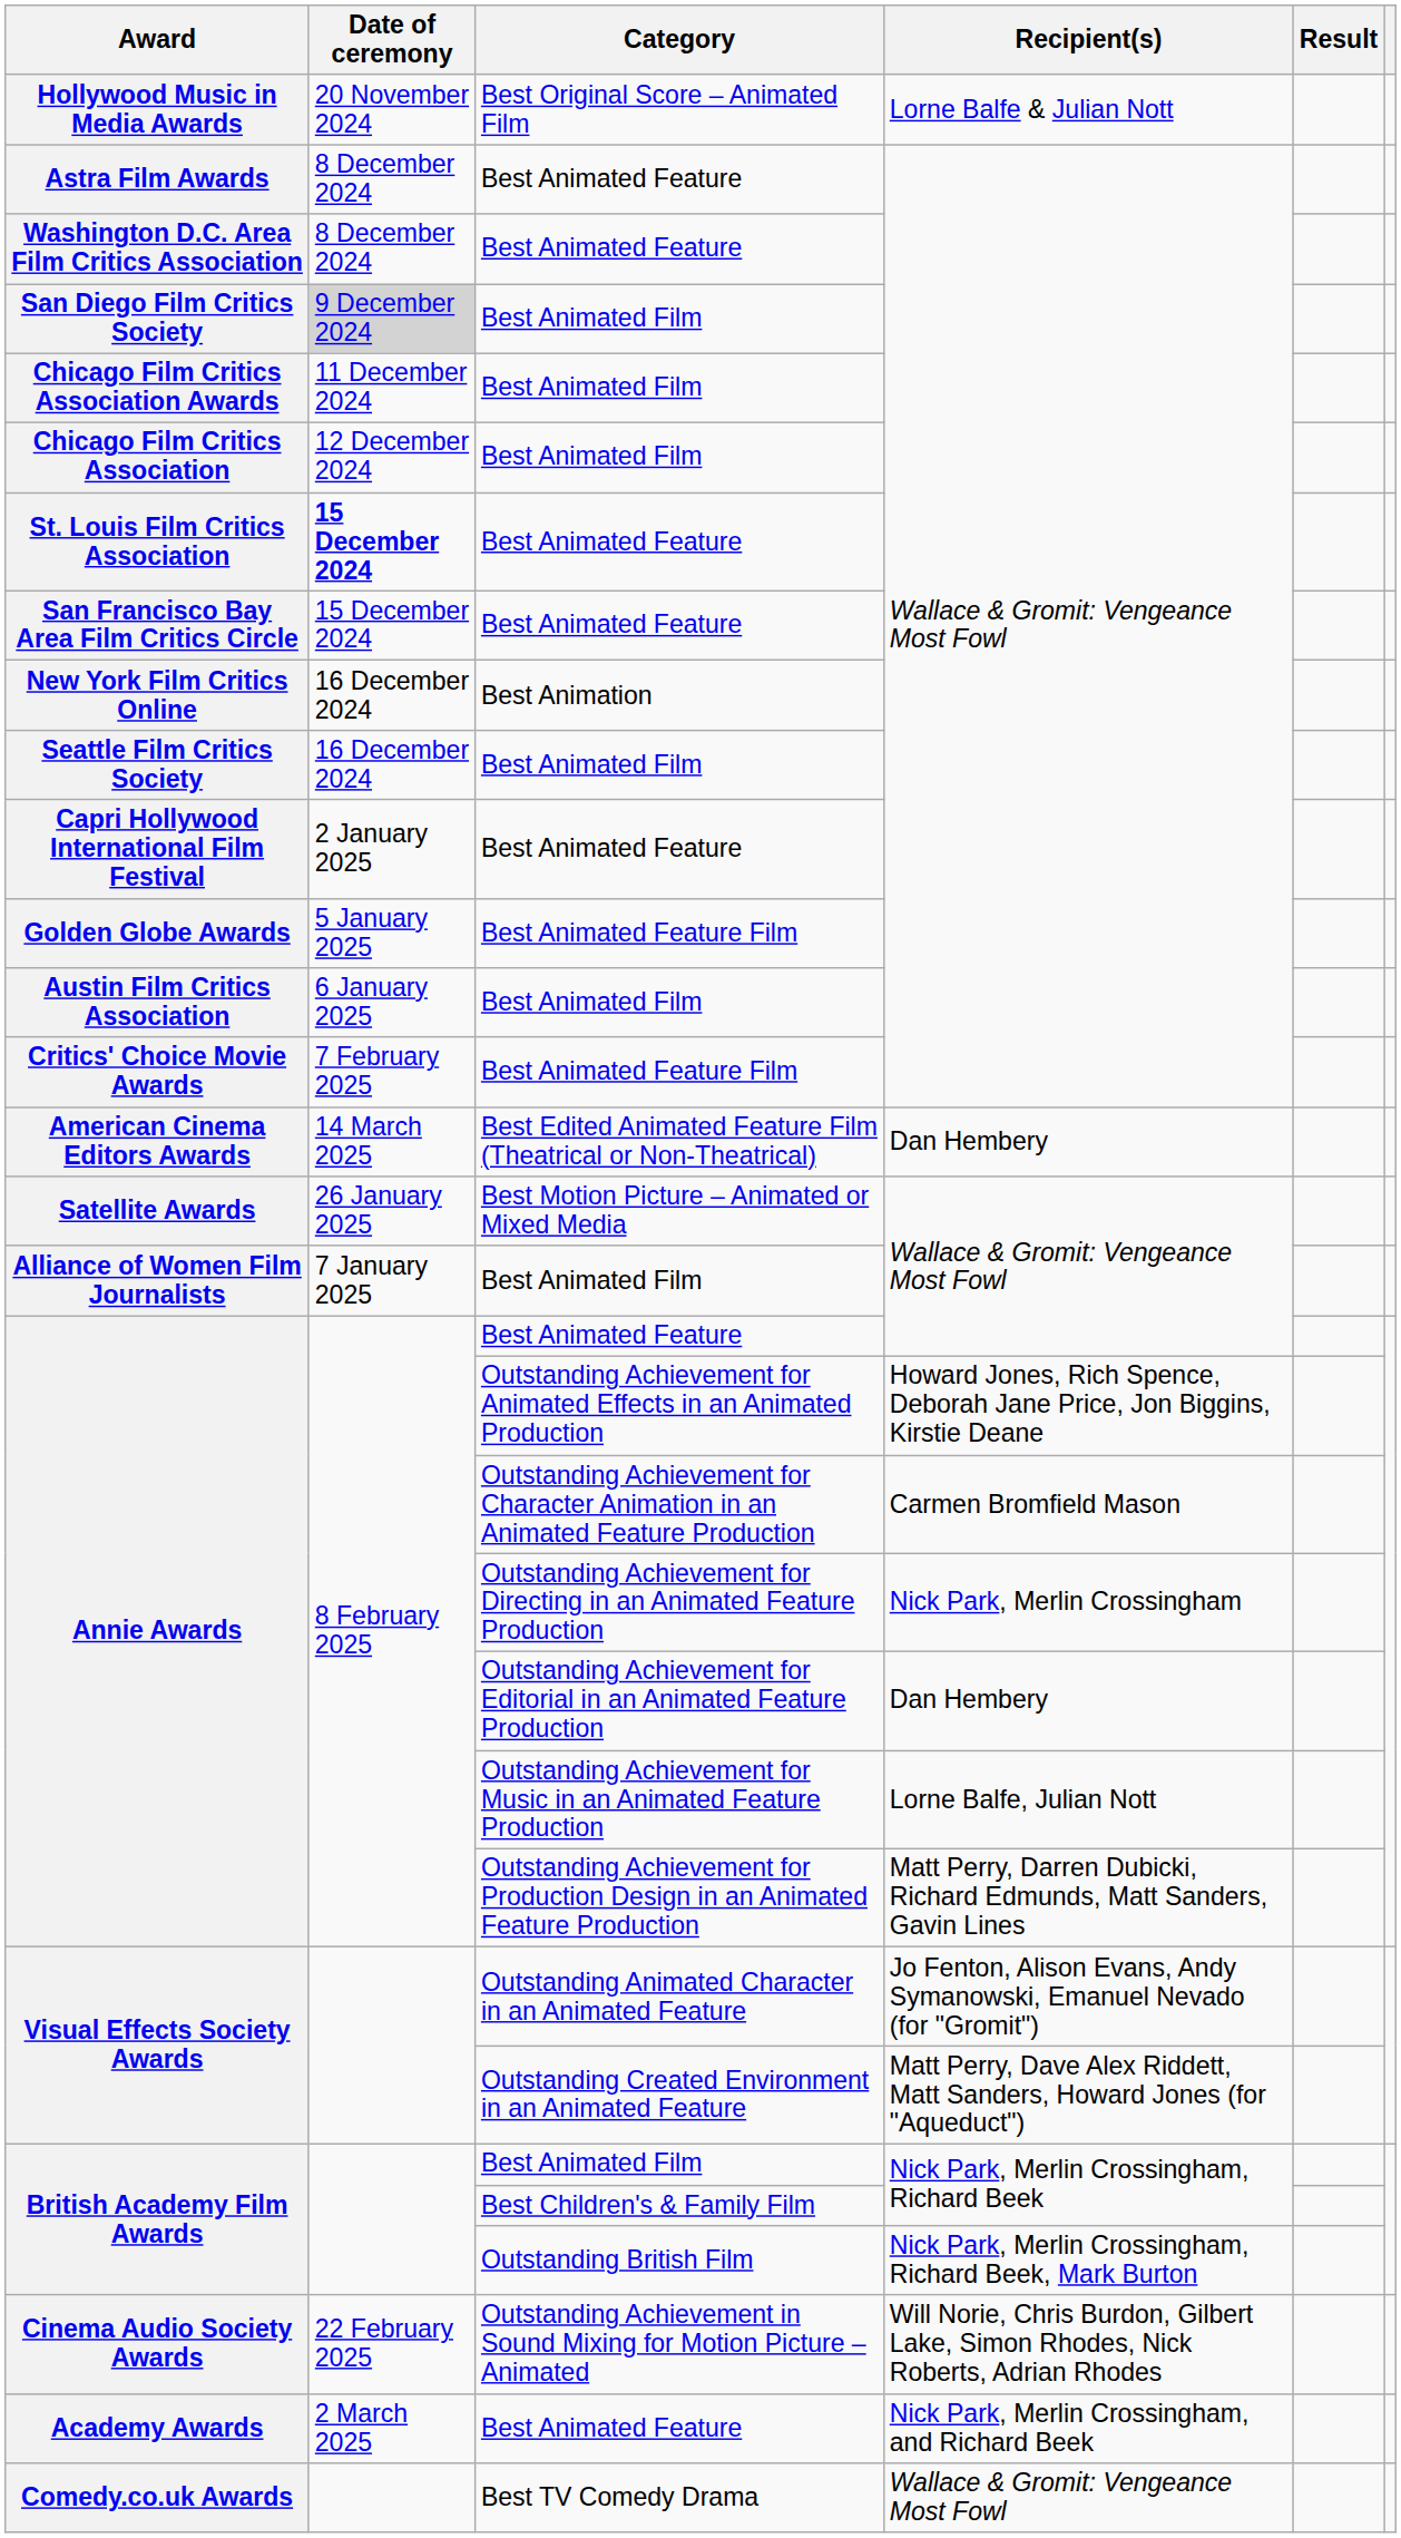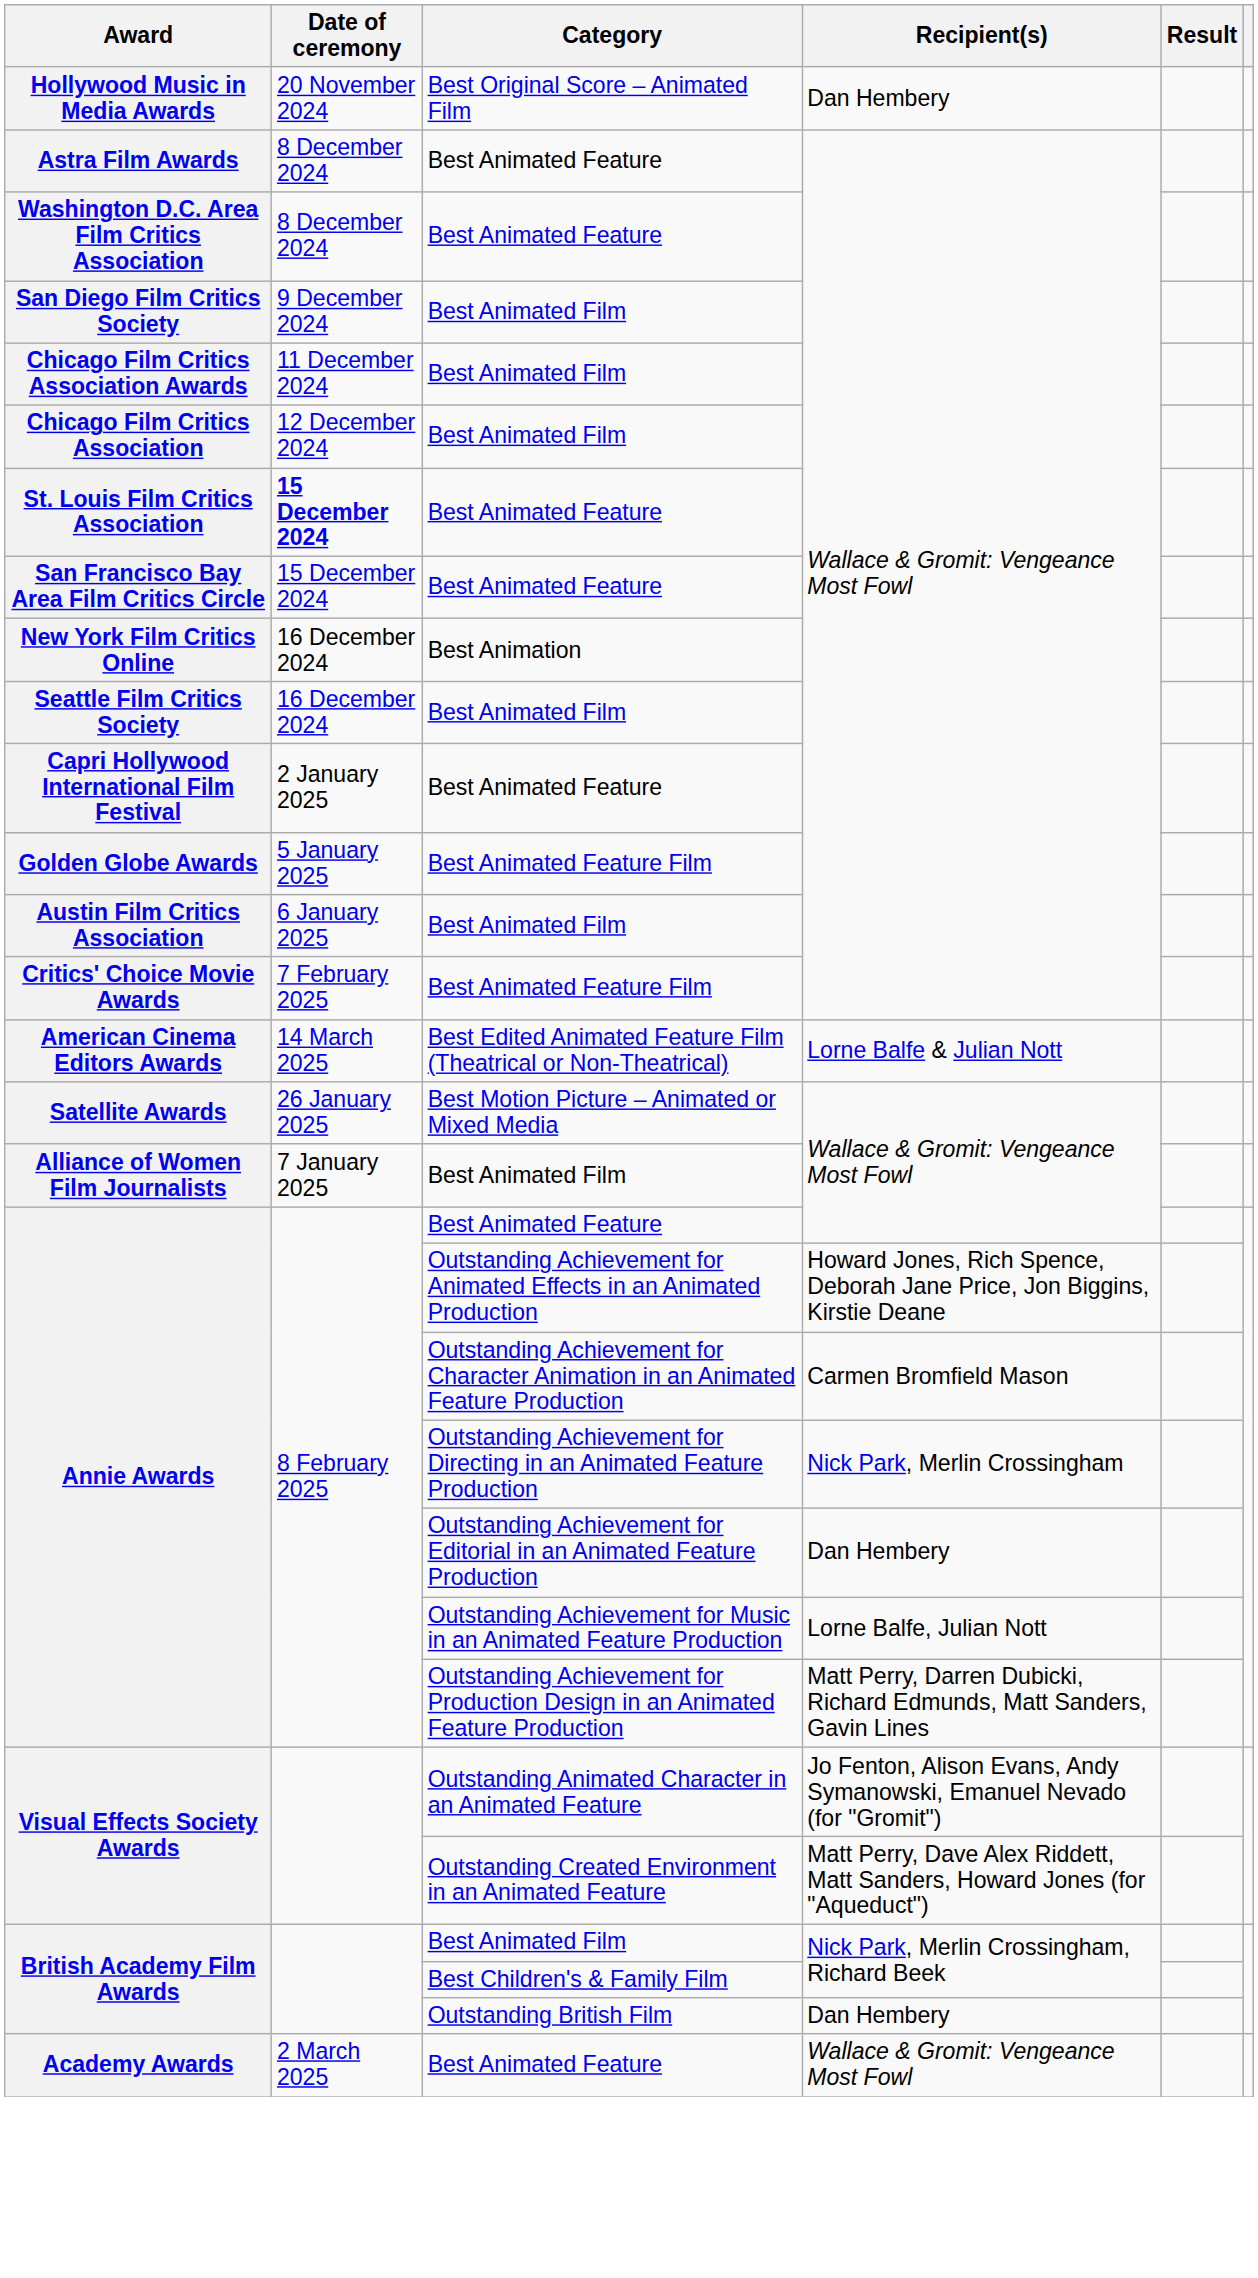 <table class="wikitable sortable plainrowheaders">
 <tr>
 <th scope="col">Award</th>
 <th scope="col">Date of ceremony</th>
 <th scope="col">Category</th>
 <th scope="col">Recipient(s)</th>
 <th>Result</th>
 <th class="unsortable" scope="col"></th>
 </tr>
 <tr>
 <th scope="row"><a href='#'>Hollywood Music in Media Awards</a></th>
 <td><a href='#'>20 November 2024</a></td>
 <td><a href='#'>Best Original Score – Animated Film</a></td>
-<td><a href='#'>Lorne Balfe</a> & <a href='#'>Julian Nott</a></td>
+<td>Dan Hembery</td>
 <td></td>
 <td align="center"></td>
 </tr>
 <tr>
 <th scope="row"><a href='#'>Astra Film Awards</a></th>
 <td><a href='#'>8 December 2024</a></td>
 <td>Best Animated Feature</td>
 <td rowspan="13"><em>Wallace & Gromit: Vengeance Most Fowl</em></td>
 <td></td>
 <td align="center"></td>
 </tr>
 <tr>
 <th scope="row"><a href='#'>Washington D.C. Area Film Critics Association</a></th>
 <td><a href='#'>8 December 2024</a></td>
 <td><a href='#'>Best Animated Feature</a></td>
 <td></td>
 <td align="center"></td>
 </tr>
 <tr>
 <th scope="row"><a href='#'>San Diego Film Critics Society</a></th>
-<td style="background: lightgrey;"><a href='#'>9 December 2024</a></td>
+<td><a href='#'>9 December 2024</a></td>
 <td><a href='#'>Best Animated Film</a></td>
 <td></td>
 <td align="center" rowspan="1"></td>
 </tr>
 <tr>
 <th scope="row"><a href='#'>Chicago Film Critics Association Awards</a></th>
 <td><a href='#'>11 December 2024</a></td>
 <td><a href='#'>Best Animated Film</a></td>
 <td></td>
 <td align="center" rowspan="1"></td>
 </tr>
 <tr>
 <th rowspan="1" scope="row"><a href='#'>Chicago Film Critics Association</a></th>
 <td rowspan="1"><a href='#'>12 December 2024</a></td>
 <td><a href='#'>Best Animated Film</a></td>
 <td></td>
 <td align="center"></td>
 </tr>
 <tr>
 <th scope="row"><a href='#'>St. Louis Film Critics Association</a></th>
 <td><strong><a href='#'>15 December 2024</a></strong></td>
 <td><a href='#'>Best Animated Feature</a></td>
 <td></td>
 <td align="center" rowspan="1"></td>
 </tr>
 <tr>
 <th scope="row"><a href='#'>San Francisco Bay Area Film Critics Circle</a></th>
 <td><a href='#'>15 December 2024</a></td>
 <td><a href='#'>Best Animated Feature</a></td>
 <td></td>
 <td align="center"></td>
 </tr>
 <tr>
 <th scope="row"><a href='#'>New York Film Critics Online</a></th>
 <td>16 December 2024</td>
 <td>Best Animation</td>
 <td></td>
 <td align="center"></td>
 </tr>
 <tr>
 <th scope="row"><a href='#'>Seattle Film Critics Society</a></th>
 <td><a href='#'>16 December 2024</a></td>
 <td><a href='#'>Best Animated Film</a></td>
 <td></td>
 <td align="center" rowspan="1"></td>
 </tr>
 <tr>
 <th scope="row"><a href='#'>Capri Hollywood International Film Festival</a></th>
 <td>2 January 2025</td>
 <td>Best Animated Feature</td>
 <td></td>
 <td align="center" rowspan="1"></td>
 </tr>
 <tr>
 <th scope="row"><a href='#'>Golden Globe Awards</a></th>
 <td><a href='#'>5 January 2025</a></td>
 <td><a href='#'>Best Animated Feature Film</a></td>
 <td></td>
 <td align="center" rowspan="1"></td>
 </tr>
 <tr>
 <th scope="row"><a href='#'>Austin Film Critics Association</a></th>
 <td><a href='#'>6 January 2025</a></td>
 <td><a href='#'>Best Animated Film</a></td>
 <td></td>
 <td align="center"></td>
 </tr>
 <tr>
 <th scope="row"><a href='#'>Critics' Choice Movie Awards</a></th>
 <td><a href='#'>7 February 2025</a></td>
 <td><a href='#'>Best Animated Feature Film</a></td>
 <td></td>
 <td align="center" rowspan="1"></td>
 </tr>
 <tr>
 <th scope="row"><a href='#'>American Cinema Editors Awards</a></th>
 <td><a href='#'>14 March 2025</a></td>
 <td><a href='#'>Best Edited Animated Feature Film (Theatrical or Non-Theatrical)</a></td>
-<td>Dan Hembery</td>
+<td><a href='#'>Lorne Balfe</a> & <a href='#'>Julian Nott</a></td>
 <td></td>
 <td align="center"></td>
 </tr>
 <tr>
 <th rowspan="1" scope="row"><a href='#'>Satellite Awards</a></th>
 <td rowspan="1"><a href='#'>26 January 2025</a></td>
 <td><a href='#'>Best Motion Picture – Animated or Mixed Media</a></td>
 <td rowspan="3"><em>Wallace & Gromit: Vengeance Most Fowl</em></td>
 <td></td>
 <td rowspan="1" align="center"></td>
 </tr>
 <tr>
 <th scope="row"><a href='#'>Alliance of Women Film Journalists</a></th>
 <td>7 January 2025</td>
 <td>Best Animated Film</td>
 <td></td>
 <td align="center"></td>
 </tr>
 <tr>
 <th scope="row" rowspan="7"><a href='#'>Annie Awards</a></th>
 <td rowspan="7"><a href='#'>8 February 2025</a></td>
 <td><a href='#'>Best Animated Feature</a></td>
 <td></td>
 <td align="center" rowspan="7"></td>
 </tr>
 <tr>
 <td><a href='#'>Outstanding Achievement for Animated Effects in an Animated Production</a></td>
 <td>Howard Jones, Rich Spence, Deborah Jane Price, Jon Biggins, Kirstie Deane</td>
 <td></td>
 </tr>
 <tr>
 <td><a href='#'>Outstanding Achievement for Character Animation in an Animated Feature Production</a></td>
 <td>Carmen Bromfield Mason</td>
 <td></td>
 </tr>
 <tr>
 <td><a href='#'>Outstanding Achievement for Directing in an Animated Feature Production</a></td>
 <td><a href='#'>Nick Park</a>, Merlin Crossingham</td>
 <td></td>
 </tr>
 <tr>
 <td><a href='#'>Outstanding Achievement for Editorial in an Animated Feature Production</a></td>
 <td>Dan Hembery</td>
 <td></td>
 </tr>
 <tr>
 <td><a href='#'>Outstanding Achievement for Music in an Animated Feature Production</a></td>
 <td>Lorne Balfe, Julian Nott</td>
 <td></td>
 </tr>
 <tr>
 <td><a href='#'>Outstanding Achievement for Production Design in an Animated Feature Production</a></td>
 <td>Matt Perry, Darren Dubicki, Richard Edmunds, Matt Sanders, Gavin Lines</td>
 <td></td>
 </tr>
 <tr>
 <th scope=row rowspan="2"><a href='#'>Visual Effects Society Awards</a></th>
 <td rowspan="2"><a href='#'></a></td>
 <td><a href='#'>Outstanding Animated Character in an Animated Feature</a></td>
 <td>Jo Fenton, Alison Evans, Andy Symanowski, Emanuel Nevado (for "Gromit")</td>
 <td></td>
 <td align="center" rowspan="2"></td>
 </tr>
 <tr>
 <td><a href='#'>Outstanding Created Environment in an Animated Feature</a></td>
 <td>Matt Perry, Dave Alex Riddett, Matt Sanders, Howard Jones (for "Aqueduct")</td>
 <td></td>
 </tr>
 <tr>
 <th scope=row rowspan="3"><a href='#'>British Academy Film Awards</a></th>
 <td rowspan="3"><a href='#'></a></td>
 <td><a href='#'>Best Animated Film</a></td>
 <td rowspan="2"><a href='#'>Nick Park</a>, Merlin Crossingham, Richard Beek</td>
 <td></td>
 <td align="center" rowspan="3"></td>
 </tr>
 <tr>
 <td><a href='#'>Best Children's & Family Film</a></td>
 <td></td>
 </tr>
 <tr>
 <td><a href='#'>Outstanding British Film</a></td>
-<td><a href='#'>Nick Park</a>, Merlin Crossingham, Richard Beek, <a href='#'>Mark Burton</a></td>
+<td>Dan Hembery</td>
 <td></td>
-</tr>
-<tr>
-<th scope="row"><a href='#'>Cinema Audio Society Awards</a></th>
-<td><a href='#'>22 February 2025</a></td>
-<td><a href='#'>Outstanding Achievement in Sound Mixing for Motion Picture – Animated</a></td>
-<td>Will Norie, Chris Burdon, Gilbert Lake, Simon Rhodes, Nick Roberts, Adrian Rhodes</td>
-<td></td>
-<td align="center"><br></td>
 </tr>
 <tr>
 <th scope="row"><a href='#'>Academy Awards</a></th>
 <td><a href='#'>2 March 2025</a></td>
 <td><a href='#'>Best Animated Feature</a></td>
-<td><a href='#'>Nick Park</a>, Merlin Crossingham, and Richard Beek</td>
+<td><em>Wallace & Gromit: Vengeance Most Fowl</em></td>
 <td></td>
 <td align="center" rowspan="1"></td>
 </tr>
-<tr>
-<th scope="row"><a href='#'>Comedy.co.uk Awards</a></th>
-<td></td>
-<td>Best TV Comedy Drama</td>
-<td><em>Wallace & Gromit: Vengeance Most Fowl</em></td>
-<td></td>
-<td align="center"></td>
-</tr>
 </table>
